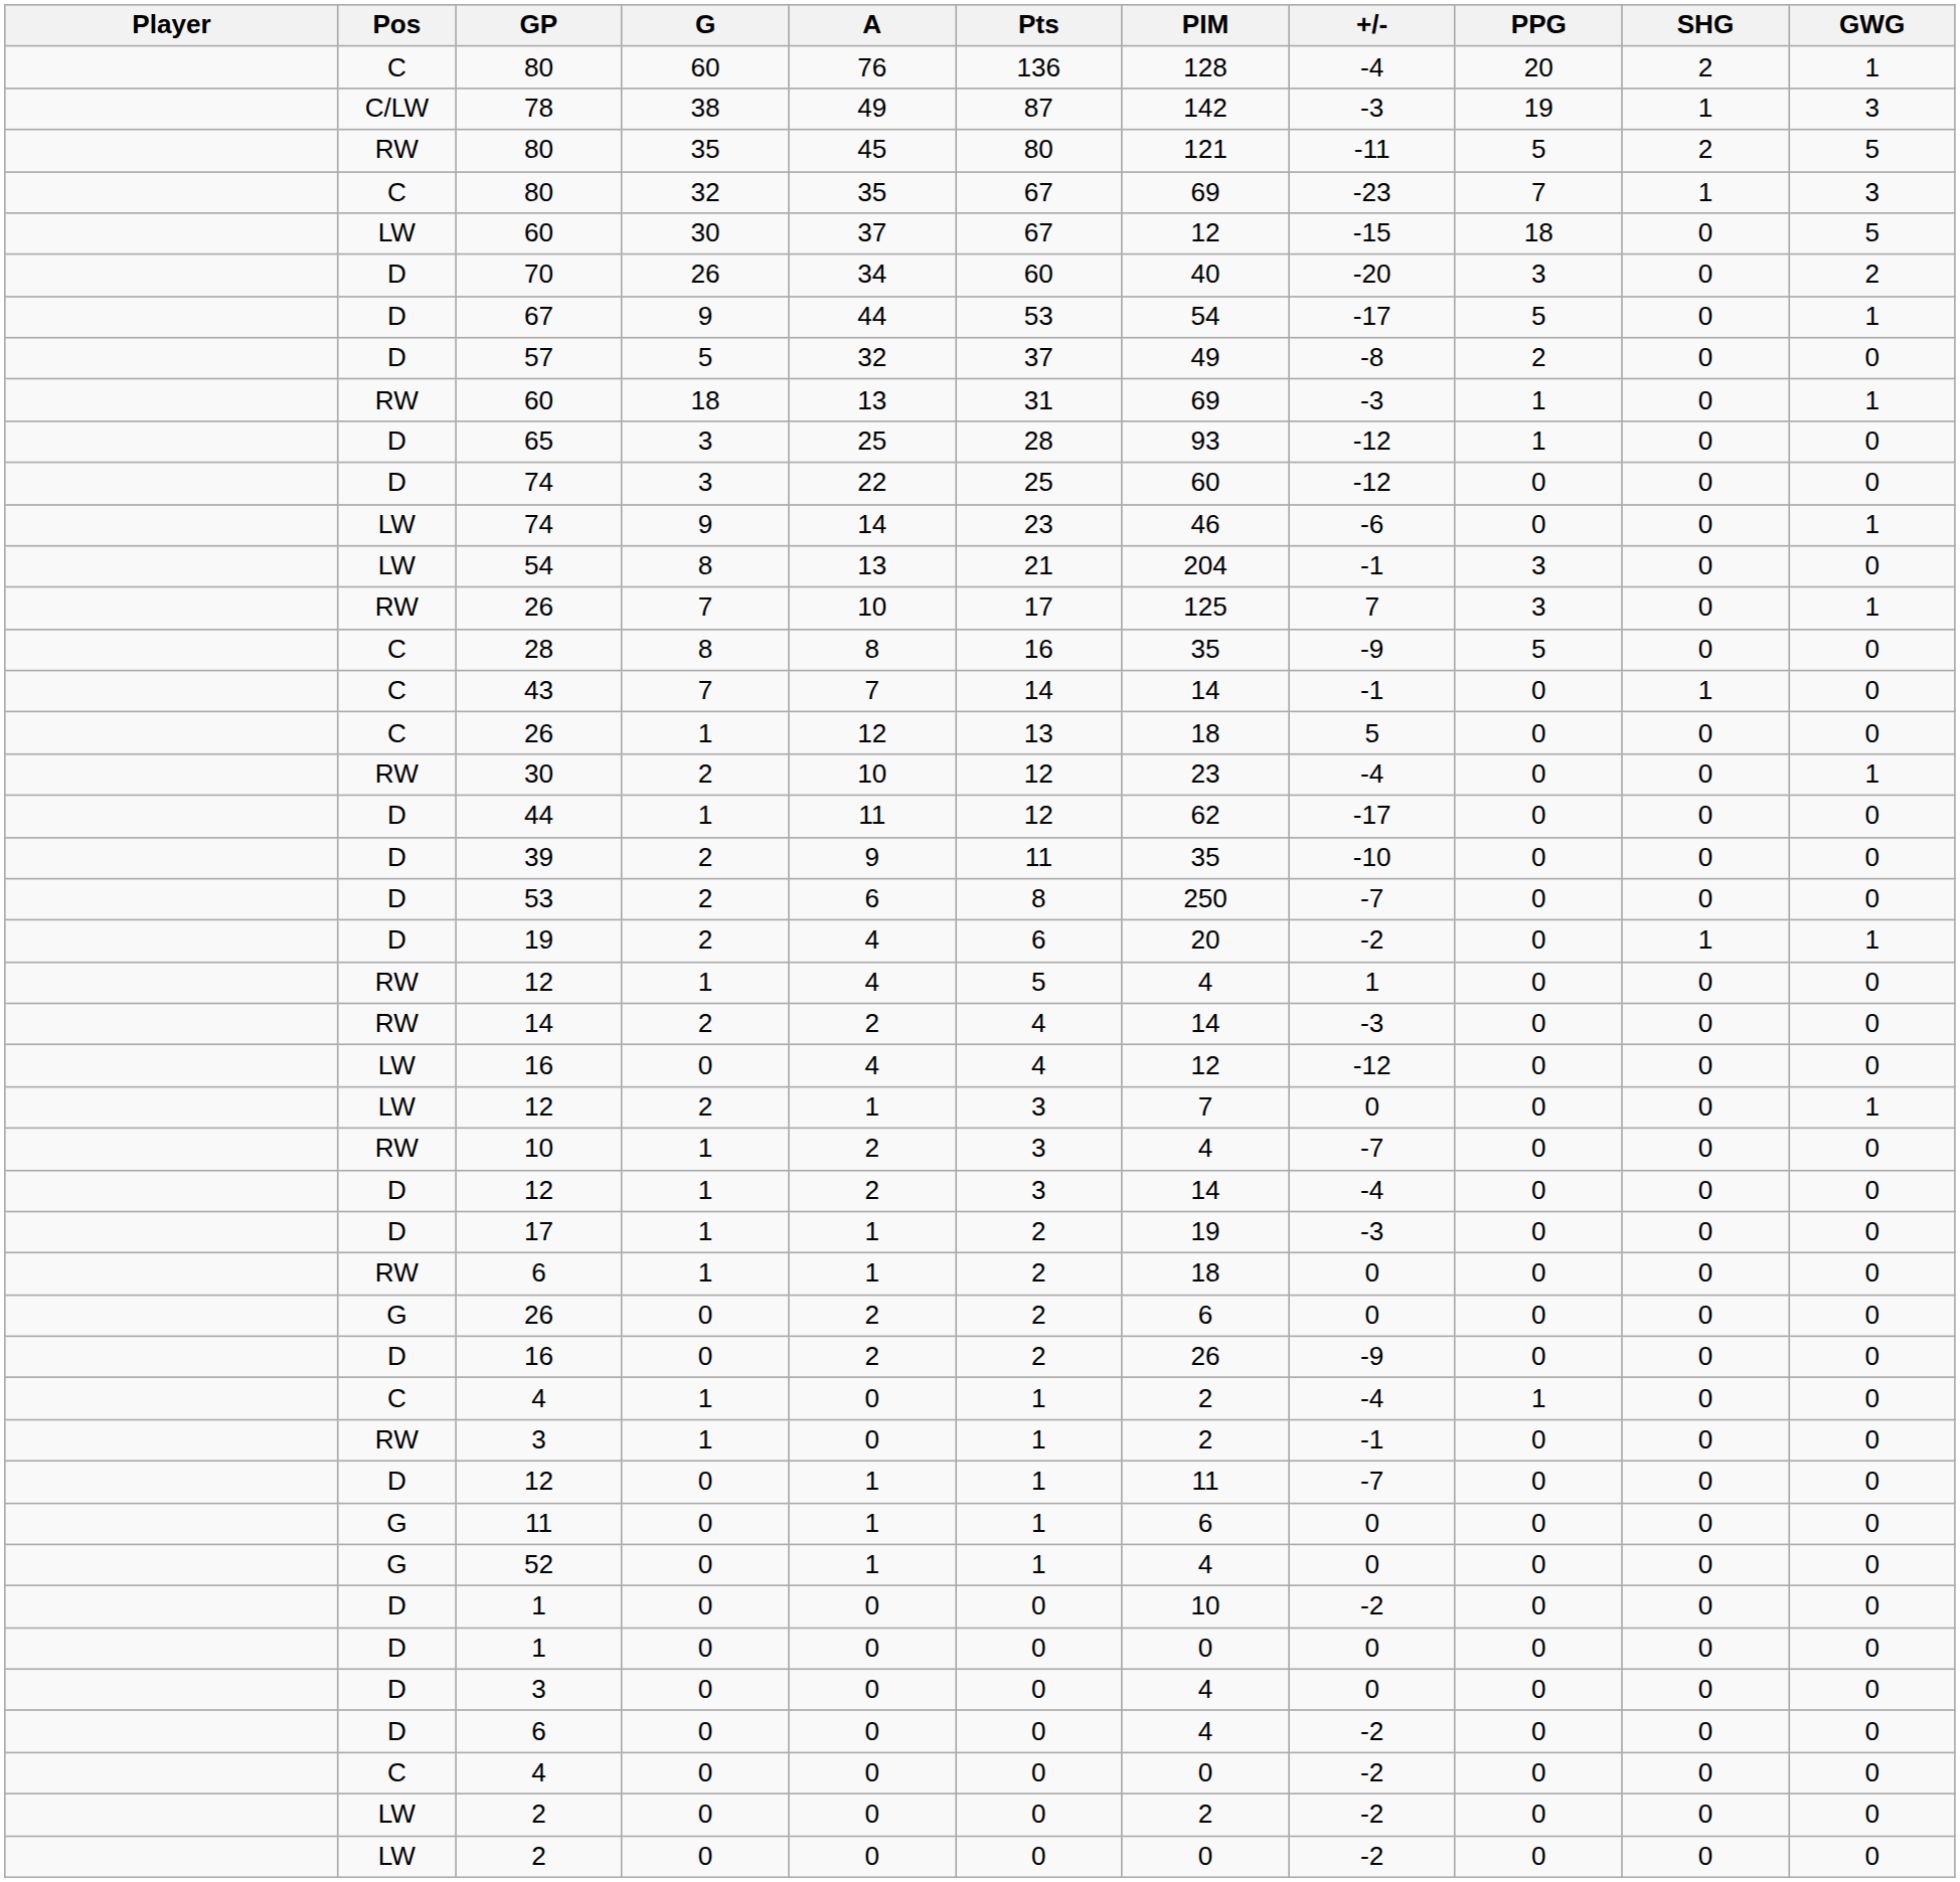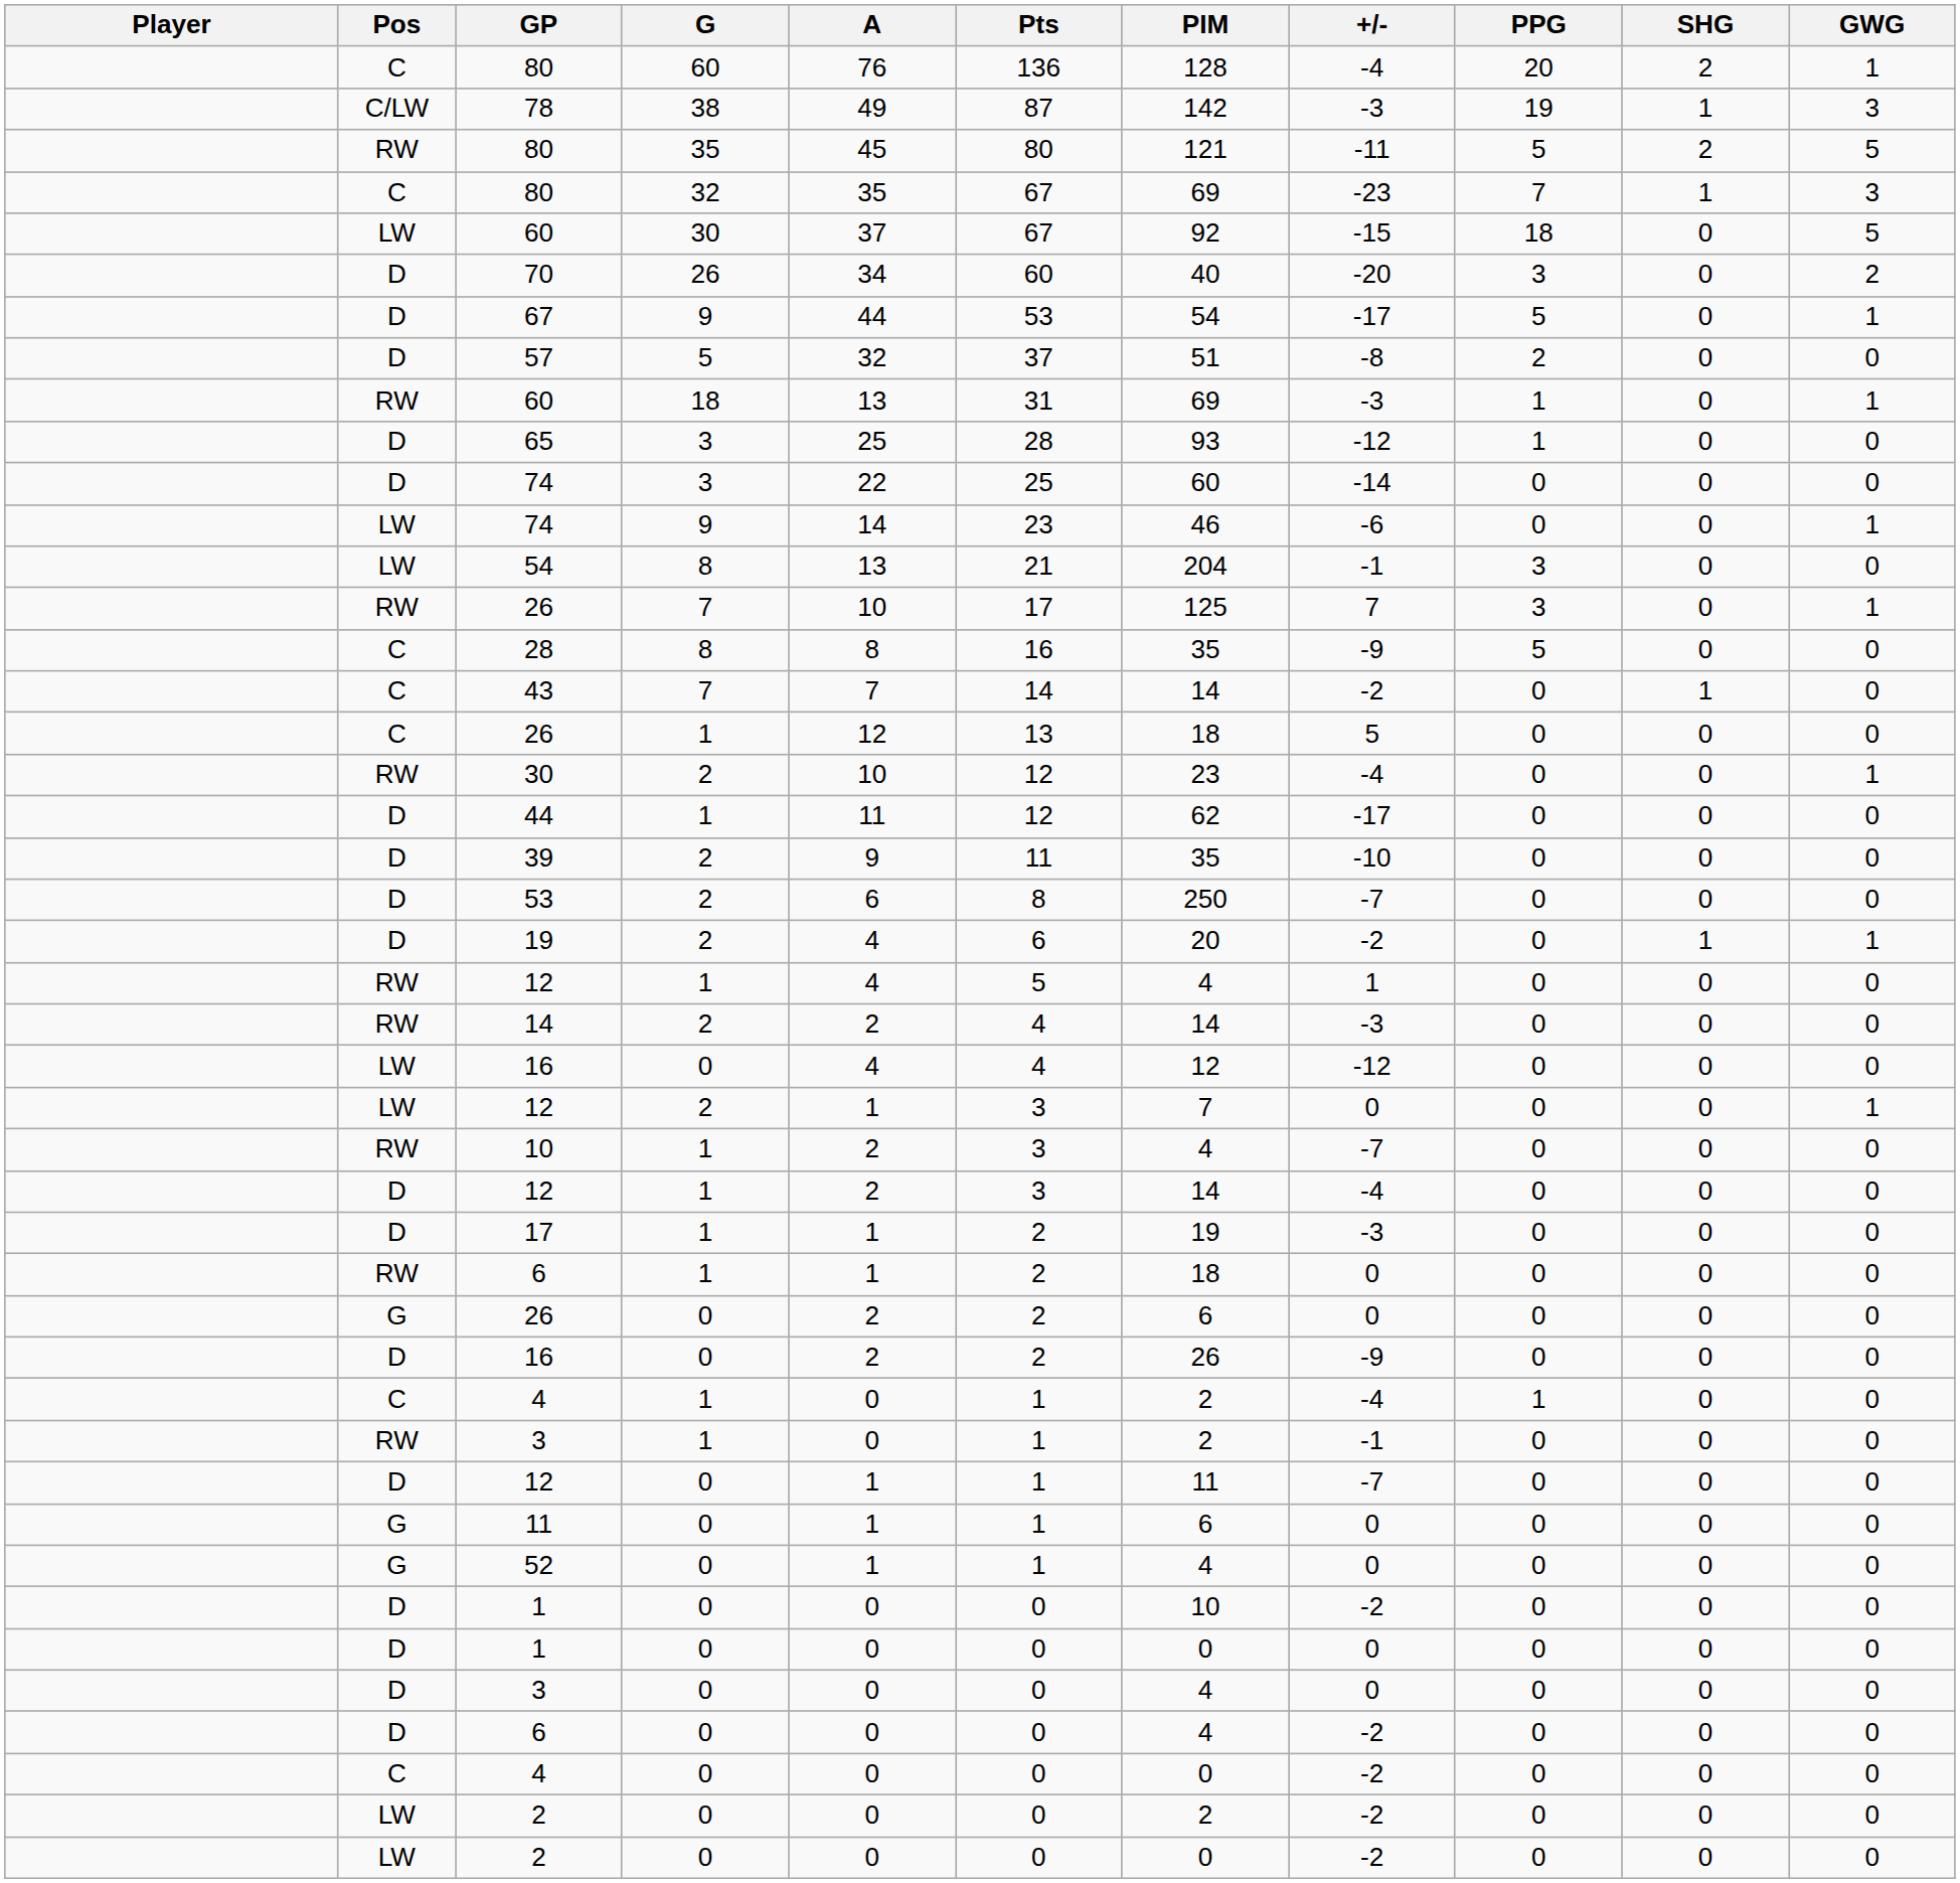 <table class="wikitable sortable" width="60%">
 <tr ALIGN="center">
 <th bgcolor="#DDDDFF" width="10%">Player</th>
 <th bgcolor="#DDDDFF" width="3%" title="Position">Pos</th>
 <th bgcolor="#DDDDFF" width="5%" title="Games played">GP</th>
 <th bgcolor="#DDDDFF" width="5%" title="Goals">G</th>
 <th bgcolor="#DDDDFF" width="5%" title="Assists">A</th>
 <th bgcolor="#DDDDFF" width="5%" title="Points">Pts</th>
 <th bgcolor="#DDDDFF" width="5%" title="Penalties in minutes">PIM</th>
 <th bgcolor="#DDDDFF" width="5%" title="Plus/minus">+/-</th>
 <th bgcolor="#DDDDFF" width="5%" title="Power-play goals">PPG</th>
 <th bgcolor="#DDDDFF" width="5%" title="Short-handed goals">SHG</th>
 <th bgcolor="#DDDDFF" width="5%" title="Game-winning goals">GWG</th>
 </tr>
 <tr align="center">
 <td align="right"></td>
 <td>C</td>
 <td>80</td>
 <td>60</td>
 <td>76</td>
 <td>136</td>
 <td>128</td>
 <td>-4</td>
 <td>20</td>
 <td>2</td>
 <td>1</td>
 </tr>
 <tr align="center">
 <td align="right"></td>
 <td>C/LW</td>
 <td>78</td>
 <td>38</td>
 <td>49</td>
 <td>87</td>
 <td>142</td>
 <td>-3</td>
 <td>19</td>
 <td>1</td>
 <td>3</td>
 </tr>
 <tr align="center">
 <td align="right"></td>
 <td>RW</td>
 <td>80</td>
 <td>35</td>
 <td>45</td>
 <td>80</td>
 <td>121</td>
 <td>-11</td>
 <td>5</td>
 <td>2</td>
 <td>5</td>
 </tr>
 <tr align="center">
 <td align="right"></td>
 <td>C</td>
 <td>80</td>
 <td>32</td>
 <td>35</td>
 <td>67</td>
 <td>69</td>
 <td>-23</td>
 <td>7</td>
 <td>1</td>
 <td>3</td>
 </tr>
 <tr align="center">
 <td align="right"></td>
 <td>LW</td>
 <td>60</td>
 <td>30</td>
 <td>37</td>
 <td>67</td>
-<td>12</td>
+<td>92</td>
 <td>-15</td>
 <td>18</td>
 <td>0</td>
 <td>5</td>
 </tr>
 <tr align="center">
 <td align="right"></td>
 <td>D</td>
 <td>70</td>
 <td>26</td>
 <td>34</td>
 <td>60</td>
 <td>40</td>
 <td>-20</td>
 <td>3</td>
 <td>0</td>
 <td>2</td>
 </tr>
 <tr align="center">
 <td align="right"></td>
 <td>D</td>
 <td>67</td>
 <td>9</td>
 <td>44</td>
 <td>53</td>
 <td>54</td>
 <td>-17</td>
 <td>5</td>
 <td>0</td>
 <td>1</td>
 </tr>
 <tr align="center">
 <td align="right"></td>
 <td>D</td>
 <td>57</td>
 <td>5</td>
 <td>32</td>
 <td>37</td>
-<td>49</td>
+<td>51</td>
 <td>-8</td>
 <td>2</td>
 <td>0</td>
 <td>0</td>
 </tr>
 <tr align="center">
 <td align="right"></td>
 <td>RW</td>
 <td>60</td>
 <td>18</td>
 <td>13</td>
 <td>31</td>
 <td>69</td>
 <td>-3</td>
 <td>1</td>
 <td>0</td>
 <td>1</td>
 </tr>
 <tr align="center">
 <td align="right"></td>
 <td>D</td>
 <td>65</td>
 <td>3</td>
 <td>25</td>
 <td>28</td>
 <td>93</td>
 <td>-12</td>
 <td>1</td>
 <td>0</td>
 <td>0</td>
 </tr>
 <tr align="center">
 <td align="right"></td>
 <td>D</td>
 <td>74</td>
 <td>3</td>
 <td>22</td>
 <td>25</td>
 <td>60</td>
-<td>-12</td>
+<td>-14</td>
 <td>0</td>
 <td>0</td>
 <td>0</td>
 </tr>
 <tr align="center">
 <td align="right"></td>
 <td>LW</td>
 <td>74</td>
 <td>9</td>
 <td>14</td>
 <td>23</td>
 <td>46</td>
 <td>-6</td>
 <td>0</td>
 <td>0</td>
 <td>1</td>
 </tr>
 <tr align="center">
 <td align="right"></td>
 <td>LW</td>
 <td>54</td>
 <td>8</td>
 <td>13</td>
 <td>21</td>
 <td>204</td>
 <td>-1</td>
 <td>3</td>
 <td>0</td>
 <td>0</td>
 </tr>
 <tr align="center">
 <td align="right"></td>
 <td>RW</td>
 <td>26</td>
 <td>7</td>
 <td>10</td>
 <td>17</td>
 <td>125</td>
 <td>7</td>
 <td>3</td>
 <td>0</td>
 <td>1</td>
 </tr>
 <tr align="center">
 <td align="right"></td>
 <td>C</td>
 <td>28</td>
 <td>8</td>
 <td>8</td>
 <td>16</td>
 <td>35</td>
 <td>-9</td>
 <td>5</td>
 <td>0</td>
 <td>0</td>
 </tr>
 <tr align="center">
 <td align="right"></td>
 <td>C</td>
 <td>43</td>
 <td>7</td>
 <td>7</td>
 <td>14</td>
 <td>14</td>
-<td>-1</td>
+<td>-2</td>
 <td>0</td>
 <td>1</td>
 <td>0</td>
 </tr>
 <tr align="center">
 <td align="right"></td>
 <td>C</td>
 <td>26</td>
 <td>1</td>
 <td>12</td>
 <td>13</td>
 <td>18</td>
 <td>5</td>
 <td>0</td>
 <td>0</td>
 <td>0</td>
 </tr>
 <tr align="center">
 <td align="right"></td>
 <td>RW</td>
 <td>30</td>
 <td>2</td>
 <td>10</td>
 <td>12</td>
 <td>23</td>
 <td>-4</td>
 <td>0</td>
 <td>0</td>
 <td>1</td>
 </tr>
 <tr align="center">
 <td align="right"></td>
 <td>D</td>
 <td>44</td>
 <td>1</td>
 <td>11</td>
 <td>12</td>
 <td>62</td>
 <td>-17</td>
 <td>0</td>
 <td>0</td>
 <td>0</td>
 </tr>
 <tr align="center">
 <td align="right"></td>
 <td>D</td>
 <td>39</td>
 <td>2</td>
 <td>9</td>
 <td>11</td>
 <td>35</td>
 <td>-10</td>
 <td>0</td>
 <td>0</td>
 <td>0</td>
 </tr>
 <tr align="center">
 <td align="right"></td>
 <td>D</td>
 <td>53</td>
 <td>2</td>
 <td>6</td>
 <td>8</td>
 <td>250</td>
 <td>-7</td>
 <td>0</td>
 <td>0</td>
 <td>0</td>
 </tr>
 <tr align="center">
 <td align="right"></td>
 <td>D</td>
 <td>19</td>
 <td>2</td>
 <td>4</td>
 <td>6</td>
 <td>20</td>
 <td>-2</td>
 <td>0</td>
 <td>1</td>
 <td>1</td>
 </tr>
 <tr align="center">
 <td align="right"></td>
 <td>RW</td>
 <td>12</td>
 <td>1</td>
 <td>4</td>
 <td>5</td>
 <td>4</td>
 <td>1</td>
 <td>0</td>
 <td>0</td>
 <td>0</td>
 </tr>
 <tr align="center">
 <td align="right"></td>
 <td>RW</td>
 <td>14</td>
 <td>2</td>
 <td>2</td>
 <td>4</td>
 <td>14</td>
 <td>-3</td>
 <td>0</td>
 <td>0</td>
 <td>0</td>
 </tr>
 <tr align="center">
 <td align="right"></td>
 <td>LW</td>
 <td>16</td>
 <td>0</td>
 <td>4</td>
 <td>4</td>
 <td>12</td>
 <td>-12</td>
 <td>0</td>
 <td>0</td>
 <td>0</td>
 </tr>
 <tr align="center">
 <td align="right"></td>
 <td>LW</td>
 <td>12</td>
 <td>2</td>
 <td>1</td>
 <td>3</td>
 <td>7</td>
 <td>0</td>
 <td>0</td>
 <td>0</td>
 <td>1</td>
 </tr>
 <tr align="center">
 <td align="right"></td>
 <td>RW</td>
 <td>10</td>
 <td>1</td>
 <td>2</td>
 <td>3</td>
 <td>4</td>
 <td>-7</td>
 <td>0</td>
 <td>0</td>
 <td>0</td>
 </tr>
 <tr align="center">
 <td align="right"></td>
 <td>D</td>
 <td>12</td>
 <td>1</td>
 <td>2</td>
 <td>3</td>
 <td>14</td>
 <td>-4</td>
 <td>0</td>
 <td>0</td>
 <td>0</td>
 </tr>
 <tr align="center">
 <td align="right"></td>
 <td>D</td>
 <td>17</td>
 <td>1</td>
 <td>1</td>
 <td>2</td>
 <td>19</td>
 <td>-3</td>
 <td>0</td>
 <td>0</td>
 <td>0</td>
 </tr>
 <tr align="center">
 <td align="right"></td>
 <td>RW</td>
 <td>6</td>
 <td>1</td>
 <td>1</td>
 <td>2</td>
 <td>18</td>
 <td>0</td>
 <td>0</td>
 <td>0</td>
 <td>0</td>
 </tr>
 <tr align="center">
 <td align="right"></td>
 <td>G</td>
 <td>26</td>
 <td>0</td>
 <td>2</td>
 <td>2</td>
 <td>6</td>
 <td>0</td>
 <td>0</td>
 <td>0</td>
 <td>0</td>
 </tr>
 <tr align="center">
 <td align="right"></td>
 <td>D</td>
 <td>16</td>
 <td>0</td>
 <td>2</td>
 <td>2</td>
 <td>26</td>
 <td>-9</td>
 <td>0</td>
 <td>0</td>
 <td>0</td>
 </tr>
 <tr align="center">
 <td align="right"></td>
 <td>C</td>
 <td>4</td>
 <td>1</td>
 <td>0</td>
 <td>1</td>
 <td>2</td>
 <td>-4</td>
 <td>1</td>
 <td>0</td>
 <td>0</td>
 </tr>
 <tr align="center">
 <td align="right"></td>
 <td>RW</td>
 <td>3</td>
 <td>1</td>
 <td>0</td>
 <td>1</td>
 <td>2</td>
 <td>-1</td>
 <td>0</td>
 <td>0</td>
 <td>0</td>
 </tr>
 <tr align="center">
 <td align="right"></td>
 <td>D</td>
 <td>12</td>
 <td>0</td>
 <td>1</td>
 <td>1</td>
 <td>11</td>
 <td>-7</td>
 <td>0</td>
 <td>0</td>
 <td>0</td>
 </tr>
 <tr align="center">
 <td align="right"></td>
 <td>G</td>
 <td>11</td>
 <td>0</td>
 <td>1</td>
 <td>1</td>
 <td>6</td>
 <td>0</td>
 <td>0</td>
 <td>0</td>
 <td>0</td>
 </tr>
 <tr align="center">
 <td align="right"></td>
 <td>G</td>
 <td>52</td>
 <td>0</td>
 <td>1</td>
 <td>1</td>
 <td>4</td>
 <td>0</td>
 <td>0</td>
 <td>0</td>
 <td>0</td>
 </tr>
 <tr align="center">
 <td align="right"></td>
 <td>D</td>
 <td>1</td>
 <td>0</td>
 <td>0</td>
 <td>0</td>
 <td>10</td>
 <td>-2</td>
 <td>0</td>
 <td>0</td>
 <td>0</td>
 </tr>
 <tr align="center">
 <td align="right"></td>
 <td>D</td>
 <td>1</td>
 <td>0</td>
 <td>0</td>
 <td>0</td>
 <td>0</td>
 <td>0</td>
 <td>0</td>
 <td>0</td>
 <td>0</td>
 </tr>
 <tr align="center">
 <td align="right"></td>
 <td>D</td>
 <td>3</td>
 <td>0</td>
 <td>0</td>
 <td>0</td>
 <td>4</td>
 <td>0</td>
 <td>0</td>
 <td>0</td>
 <td>0</td>
 </tr>
 <tr align="center">
 <td align="right"></td>
 <td>D</td>
 <td>6</td>
 <td>0</td>
 <td>0</td>
 <td>0</td>
 <td>4</td>
 <td>-2</td>
 <td>0</td>
 <td>0</td>
 <td>0</td>
 </tr>
 <tr align="center">
 <td align="right"></td>
 <td>C</td>
 <td>4</td>
 <td>0</td>
 <td>0</td>
 <td>0</td>
 <td>0</td>
 <td>-2</td>
 <td>0</td>
 <td>0</td>
 <td>0</td>
 </tr>
 <tr align="center">
 <td align="right"></td>
 <td>LW</td>
 <td>2</td>
 <td>0</td>
 <td>0</td>
 <td>0</td>
 <td>2</td>
 <td>-2</td>
 <td>0</td>
 <td>0</td>
 <td>0</td>
 </tr>
 <tr align="center">
 <td align="right"></td>
 <td>LW</td>
 <td>2</td>
 <td>0</td>
 <td>0</td>
 <td>0</td>
 <td>0</td>
 <td>-2</td>
 <td>0</td>
 <td>0</td>
 <td>0</td>
 </tr>
 </table>
